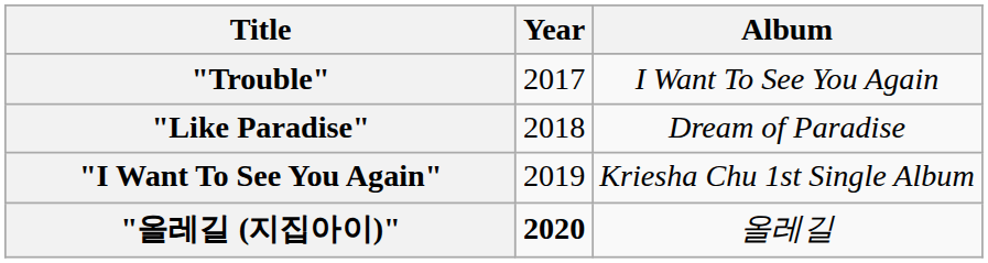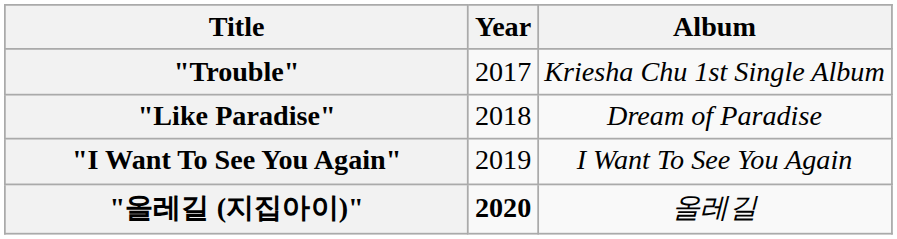 <table class="wikitable plainrowheaders" style="text-align:center;">
 <tr>
 <th scope="col" style="width:16em;">Title</th>
 <th scope="col">Year</th>
 <th scope="col">Album</th>
 </tr>
 <tr>
 <th scope="row">"Trouble"</th>
 <td>2017</td>
-<td><em>I Want To See You Again</em></td>
+<td><em>Kriesha Chu 1st Single Album</em></td>
 </tr>
 <tr>
 <th scope="row">"Like Paradise"</th>
 <td>2018</td>
 <td><em>Dream of Paradise</em></td>
 </tr>
 <tr>
 <th scope="row">"I Want To See You Again"</th>
 <td>2019</td>
-<td><em>Kriesha Chu 1st Single Album</em></td>
+<td><em>I Want To See You Again</em></td>
 </tr>
 <tr>
 <th scope="row">"올레길 (지집아이)"</th>
 <td><strong>2020</strong></td>
 <td><em>올레길</em></td>
 </tr>
 </table>
